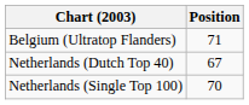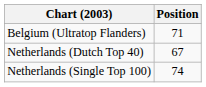 <table class="wikitable sortable">
 <tr>
 <th>Chart (2003)</th>
 <th>Position</th>
 </tr>
 <tr>
 <td>Belgium (Ultratop Flanders)</td>
 <td align="center">71</td>
 </tr>
 <tr>
 <td>Netherlands (Dutch Top 40)</td>
 <td align="center">67</td>
 </tr>
 <tr>
 <td>Netherlands (Single Top 100)</td>
-<td align="center">70</td>
+<td align="center">74</td>
 </tr>
 </table>
